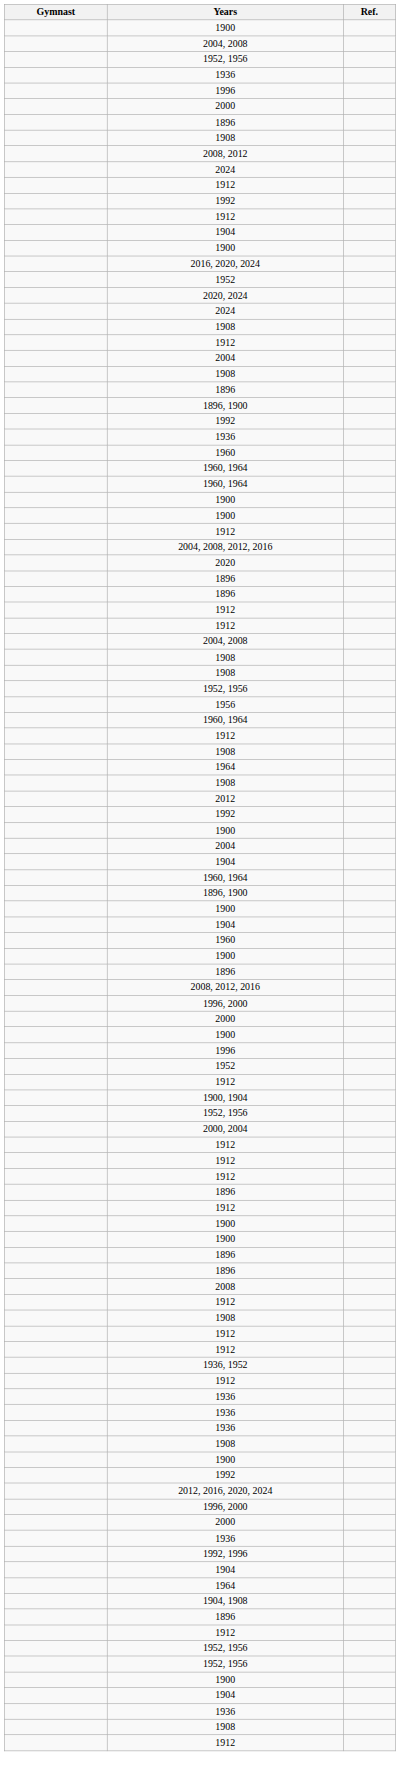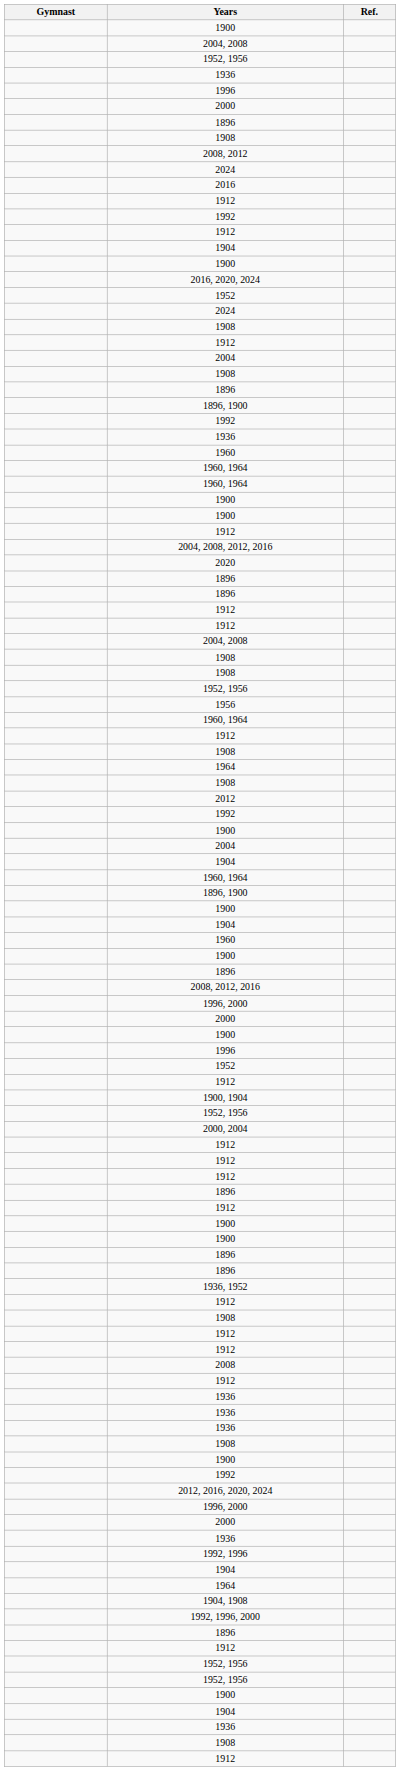 <table class="wikitable sortable" width=50% style="text-align:center;">
 <tr>
 <th>Gymnast</th>
 <th>Years</th>
 <th class="unsortable">Ref.</th>
 </tr>
 <tr>
 <td></td>
 <td>1900</td>
 <td></td>
 </tr>
 <tr>
 <td></td>
 <td>2004, 2008</td>
 <td></td>
 </tr>
 <tr>
 <td></td>
 <td>1952, 1956</td>
 <td></td>
 </tr>
 <tr>
 <td></td>
 <td>1936</td>
 <td></td>
 </tr>
 <tr>
 <td></td>
 <td>1996</td>
 <td></td>
 </tr>
 <tr>
 <td></td>
 <td>2000</td>
 <td></td>
 </tr>
 <tr>
 <td></td>
 <td>1896</td>
 <td></td>
 </tr>
 <tr>
 <td></td>
 <td>1908</td>
 <td></td>
 </tr>
 <tr>
 <td></td>
 <td>2008, 2012</td>
 <td></td>
 </tr>
 <tr>
 <td></td>
 <td>2024</td>
 <td></td>
 </tr>
 <tr>
 <td></td>
+<td>2016</td>
+<td></td>
+</tr>
+<tr>
+<td></td>
 <td>1912</td>
 <td></td>
 </tr>
 <tr>
 <td></td>
 <td>1992</td>
 <td></td>
 </tr>
 <tr>
 <td></td>
 <td>1912</td>
 <td></td>
 </tr>
 <tr>
 <td></td>
 <td>1904</td>
 <td></td>
 </tr>
 <tr>
 <td></td>
 <td>1900</td>
 <td></td>
 </tr>
 <tr>
 <td></td>
 <td>2016, 2020, 2024</td>
 <td></td>
 </tr>
 <tr>
 <td></td>
 <td>1952</td>
-<td></td>
-</tr>
-<tr>
-<td></td>
-<td>2020, 2024</td>
 <td></td>
 </tr>
 <tr>
 <td></td>
 <td>2024</td>
 <td></td>
 </tr>
 <tr>
 <td></td>
 <td>1908</td>
 <td></td>
 </tr>
 <tr>
 <td></td>
 <td>1912</td>
 <td></td>
 </tr>
 <tr>
 <td></td>
 <td>2004</td>
 <td></td>
 </tr>
 <tr>
 <td></td>
 <td>1908</td>
 <td></td>
 </tr>
 <tr>
 <td></td>
 <td>1896</td>
 <td></td>
 </tr>
 <tr>
 <td></td>
 <td>1896, 1900</td>
 <td></td>
 </tr>
 <tr>
 <td></td>
 <td>1992</td>
 <td></td>
 </tr>
 <tr>
 <td></td>
 <td>1936</td>
 <td></td>
 </tr>
 <tr>
 <td></td>
 <td>1960</td>
 <td></td>
 </tr>
 <tr>
 <td></td>
 <td>1960, 1964</td>
 <td></td>
 </tr>
 <tr>
 <td></td>
 <td>1960, 1964</td>
 <td></td>
 </tr>
 <tr>
 <td></td>
 <td>1900</td>
 <td></td>
 </tr>
 <tr>
 <td></td>
 <td>1900</td>
 <td></td>
 </tr>
 <tr>
 <td></td>
 <td>1912</td>
 <td></td>
 </tr>
 <tr>
 <td></td>
 <td>2004, 2008, 2012, 2016</td>
 <td></td>
 </tr>
 <tr>
 <td></td>
 <td>2020</td>
 <td></td>
 </tr>
 <tr>
 <td></td>
 <td>1896</td>
 <td></td>
 </tr>
 <tr>
 <td></td>
 <td>1896</td>
 <td></td>
 </tr>
 <tr>
 <td></td>
 <td>1912</td>
 <td></td>
 </tr>
 <tr>
 <td></td>
 <td>1912</td>
 <td></td>
 </tr>
 <tr>
 <td></td>
 <td>2004, 2008</td>
 <td></td>
 </tr>
 <tr>
 <td></td>
 <td>1908</td>
 <td></td>
 </tr>
 <tr>
 <td></td>
 <td>1908</td>
 <td></td>
 </tr>
 <tr>
 <td></td>
 <td>1952, 1956</td>
 <td></td>
 </tr>
 <tr>
 <td></td>
 <td>1956</td>
 <td></td>
 </tr>
 <tr>
 <td></td>
 <td>1960, 1964</td>
 <td></td>
 </tr>
 <tr>
 <td></td>
 <td>1912</td>
 <td></td>
 </tr>
 <tr>
 <td></td>
 <td>1908</td>
 <td></td>
 </tr>
 <tr>
 <td></td>
 <td>1964</td>
 <td></td>
 </tr>
 <tr>
 <td></td>
 <td>1908</td>
 <td></td>
 </tr>
 <tr>
 <td></td>
 <td>2012</td>
 <td></td>
 </tr>
 <tr>
 <td></td>
 <td>1992</td>
 <td></td>
 </tr>
 <tr>
 <td></td>
 <td>1900</td>
 <td></td>
 </tr>
 <tr>
 <td></td>
 <td>2004</td>
 <td></td>
 </tr>
 <tr>
 <td></td>
 <td>1904</td>
 <td></td>
 </tr>
 <tr>
 <td></td>
 <td>1960, 1964</td>
 <td></td>
 </tr>
 <tr>
 <td></td>
 <td>1896, 1900</td>
 <td></td>
 </tr>
 <tr>
 <td></td>
 <td>1900</td>
 <td></td>
 </tr>
 <tr>
 <td></td>
 <td>1904</td>
 <td></td>
 </tr>
 <tr>
 <td></td>
 <td>1960</td>
 <td></td>
 </tr>
 <tr>
 <td></td>
 <td>1900</td>
 <td></td>
 </tr>
 <tr>
 <td></td>
 <td>1896</td>
 <td></td>
 </tr>
 <tr>
 <td></td>
 <td>2008, 2012, 2016</td>
 <td></td>
 </tr>
 <tr>
 <td></td>
 <td>1996, 2000</td>
 <td></td>
 </tr>
 <tr>
 <td></td>
 <td>2000</td>
 <td></td>
 </tr>
 <tr>
 <td></td>
 <td>1900</td>
 <td></td>
 </tr>
 <tr>
 <td></td>
 <td>1996</td>
 <td></td>
 </tr>
 <tr>
 <td></td>
 <td>1952</td>
 <td></td>
 </tr>
 <tr>
 <td></td>
 <td>1912</td>
 <td></td>
 </tr>
 <tr>
 <td></td>
 <td>1900, 1904</td>
 <td></td>
 </tr>
 <tr>
 <td></td>
 <td>1952, 1956</td>
 <td></td>
 </tr>
 <tr>
 <td></td>
 <td>2000, 2004</td>
 <td></td>
 </tr>
 <tr>
 <td></td>
 <td>1912</td>
 <td></td>
 </tr>
 <tr>
 <td></td>
 <td>1912</td>
 <td></td>
 </tr>
 <tr>
 <td></td>
 <td>1912</td>
 <td></td>
 </tr>
 <tr>
 <td></td>
 <td>1896</td>
 <td></td>
 </tr>
 <tr>
 <td></td>
 <td>1912</td>
 <td></td>
 </tr>
 <tr>
 <td></td>
 <td>1900</td>
 <td></td>
 </tr>
 <tr>
 <td></td>
 <td>1900</td>
 <td></td>
 </tr>
 <tr>
 <td></td>
 <td>1896</td>
 <td></td>
 </tr>
 <tr>
 <td></td>
 <td>1896</td>
 <td></td>
 </tr>
 <tr>
 <td></td>
-<td>2008</td>
+<td>1936, 1952</td>
 <td></td>
 </tr>
 <tr>
 <td></td>
 <td>1912</td>
 <td></td>
 </tr>
 <tr>
 <td></td>
 <td>1908</td>
 <td></td>
 </tr>
 <tr>
 <td></td>
 <td>1912</td>
 <td></td>
 </tr>
 <tr>
 <td></td>
 <td>1912</td>
 <td></td>
 </tr>
 <tr>
 <td></td>
-<td>1936, 1952</td>
+<td>2008</td>
 <td></td>
 </tr>
 <tr>
 <td></td>
 <td>1912</td>
 <td></td>
 </tr>
 <tr>
 <td></td>
 <td>1936</td>
 <td></td>
 </tr>
 <tr>
 <td></td>
 <td>1936</td>
 <td></td>
 </tr>
 <tr>
 <td></td>
 <td>1936</td>
 <td></td>
 </tr>
 <tr>
 <td></td>
 <td>1908</td>
 <td></td>
 </tr>
 <tr>
 <td></td>
 <td>1900</td>
 <td></td>
 </tr>
 <tr>
 <td></td>
 <td>1992</td>
 <td></td>
 </tr>
 <tr>
 <td></td>
 <td>2012, 2016, 2020, 2024</td>
 <td></td>
 </tr>
 <tr>
 <td></td>
 <td>1996, 2000</td>
 <td></td>
 </tr>
 <tr>
 <td></td>
 <td>2000</td>
 <td></td>
 </tr>
 <tr>
 <td></td>
 <td>1936</td>
 <td></td>
 </tr>
 <tr>
 <td></td>
 <td>1992, 1996</td>
 <td></td>
 </tr>
 <tr>
 <td></td>
 <td>1904</td>
 <td></td>
 </tr>
 <tr>
 <td></td>
 <td>1964</td>
 <td></td>
 </tr>
 <tr>
 <td></td>
 <td>1904, 1908</td>
 <td></td>
 </tr>
 <tr>
 <td></td>
+<td>1992, 1996, 2000</td>
+<td></td>
+</tr>
+<tr>
+<td></td>
 <td>1896</td>
 <td></td>
 </tr>
 <tr>
 <td></td>
 <td>1912</td>
 <td></td>
 </tr>
 <tr>
 <td></td>
 <td>1952, 1956</td>
 <td></td>
 </tr>
 <tr>
 <td></td>
 <td>1952, 1956</td>
 <td></td>
 </tr>
 <tr>
 <td></td>
 <td>1900</td>
 <td></td>
 </tr>
 <tr>
 <td></td>
 <td>1904</td>
 <td></td>
 </tr>
 <tr>
 <td></td>
 <td>1936</td>
 <td></td>
 </tr>
 <tr>
 <td></td>
 <td>1908</td>
 <td></td>
 </tr>
 <tr>
 <td></td>
 <td>1912</td>
 <td></td>
 </tr>
 </table>
